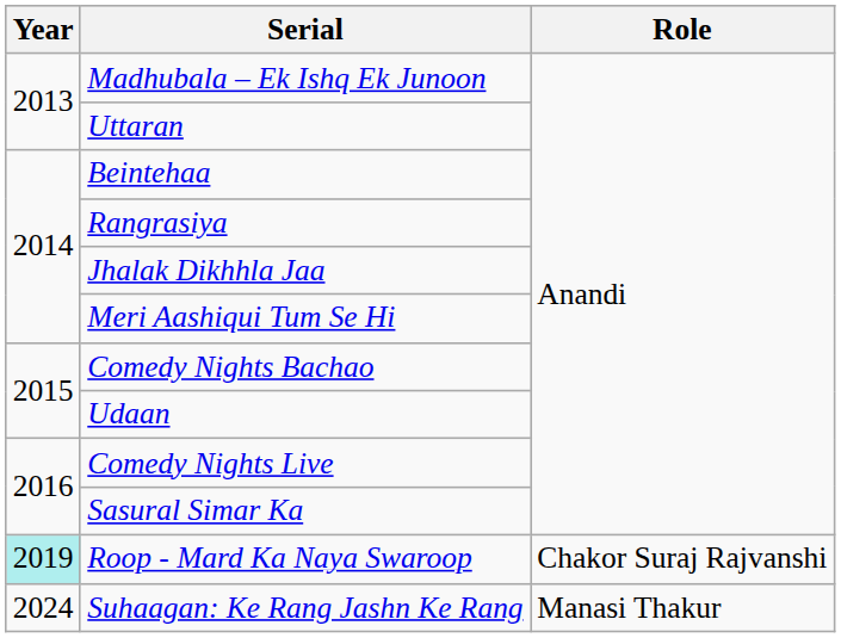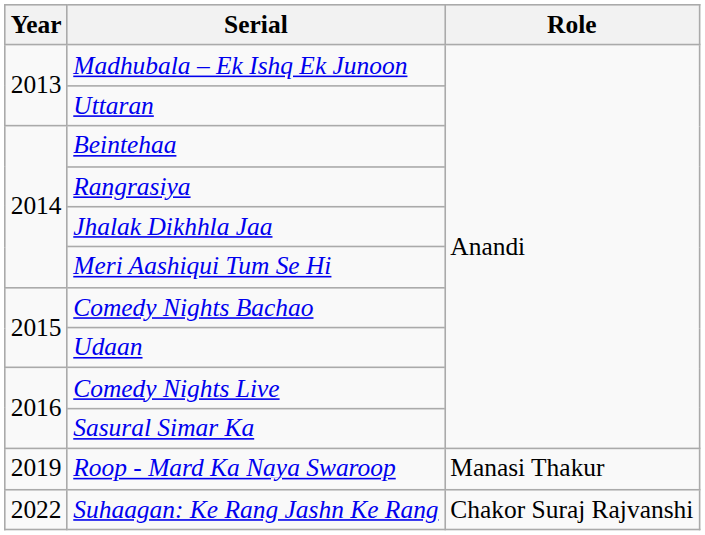 <table class="wikitable sortable">
 <tr>
 <th>Year</th>
 <th>Serial</th>
 <th>Role</th>
 </tr>
 <tr>
 <td rowspan="2">2013</td>
 <td><em><a href='#'>Madhubala – Ek Ishq Ek Junoon</a></em></td>
 <td rowspan="10">Anandi</td>
 </tr>
 <tr>
 <td><em><a href='#'>Uttaran</a></em></td>
 </tr>
 <tr>
 <td rowspan="4">2014</td>
 <td><em><a href='#'>Beintehaa</a></em></td>
 </tr>
 <tr>
 <td><em><a href='#'>Rangrasiya</a></em></td>
 </tr>
 <tr>
 <td><em><a href='#'>Jhalak Dikhhla Jaa</a></em></td>
 </tr>
 <tr>
 <td><em><a href='#'>Meri Aashiqui Tum Se Hi</a></em></td>
 </tr>
 <tr>
 <td rowspan="2">2015</td>
 <td><em><a href='#'>Comedy Nights Bachao</a></em></td>
 </tr>
 <tr>
 <td><em><a href='#'>Udaan</a></em></td>
 </tr>
 <tr>
 <td rowspan="2">2016</td>
 <td><em><a href='#'>Comedy Nights Live</a></em></td>
 </tr>
 <tr>
 <td><em><a href='#'>Sasural Simar Ka</a></em></td>
 </tr>
 <tr>
-<td style="background: paleturquoise;">2019</td>
+<td>2019</td>
 <td><em><a href='#'>Roop - Mard Ka Naya Swaroop</a></em></td>
+<td>Manasi Thakur</td>
+</tr>
+<tr>
+<td>2022</td>
+<td><em><a href='#'>Suhaagan: Ke Rang Jashn Ke Rang</a></em></td>
 <td>Chakor Suraj Rajvanshi</td>
 </tr>
-<tr>
-<td>2024</td>
-<td><em><a href='#'>Suhaagan: Ke Rang Jashn Ke Rang</a></em></td>
-<td>Manasi Thakur</td>
-</tr>
 </table>
